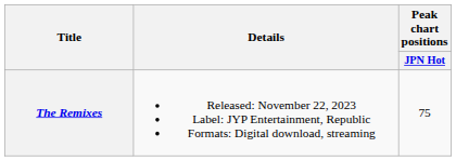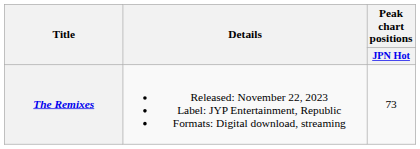 <table class="wikitable plainrowheaders" style="text-align:center;">
 <tr>
 <th scope="col" rowspan=2 style="width:10em;">Title</th>
 <th scope="col" rowspan=2 style="width:21em;">Details</th>
 <th scope="col">Peak chart positions</th>
 </tr>
 <tr>
 <th scope=col style="width:2.8em;font-size:90%;"><a href='#'>JPN Hot</a><br></th>
 </tr>
 <tr>
 <th scope=row><em><a href='#'>The Remixes</a></em></th>
 <td><br><ul><li>Released: November 22, 2023</li><li>Label: JYP Entertainment, Republic</li><li>Formats: Digital download, streaming</li></ul></td>
-<td>75</td>
+<td>73</td>
 </tr>
 </table>
